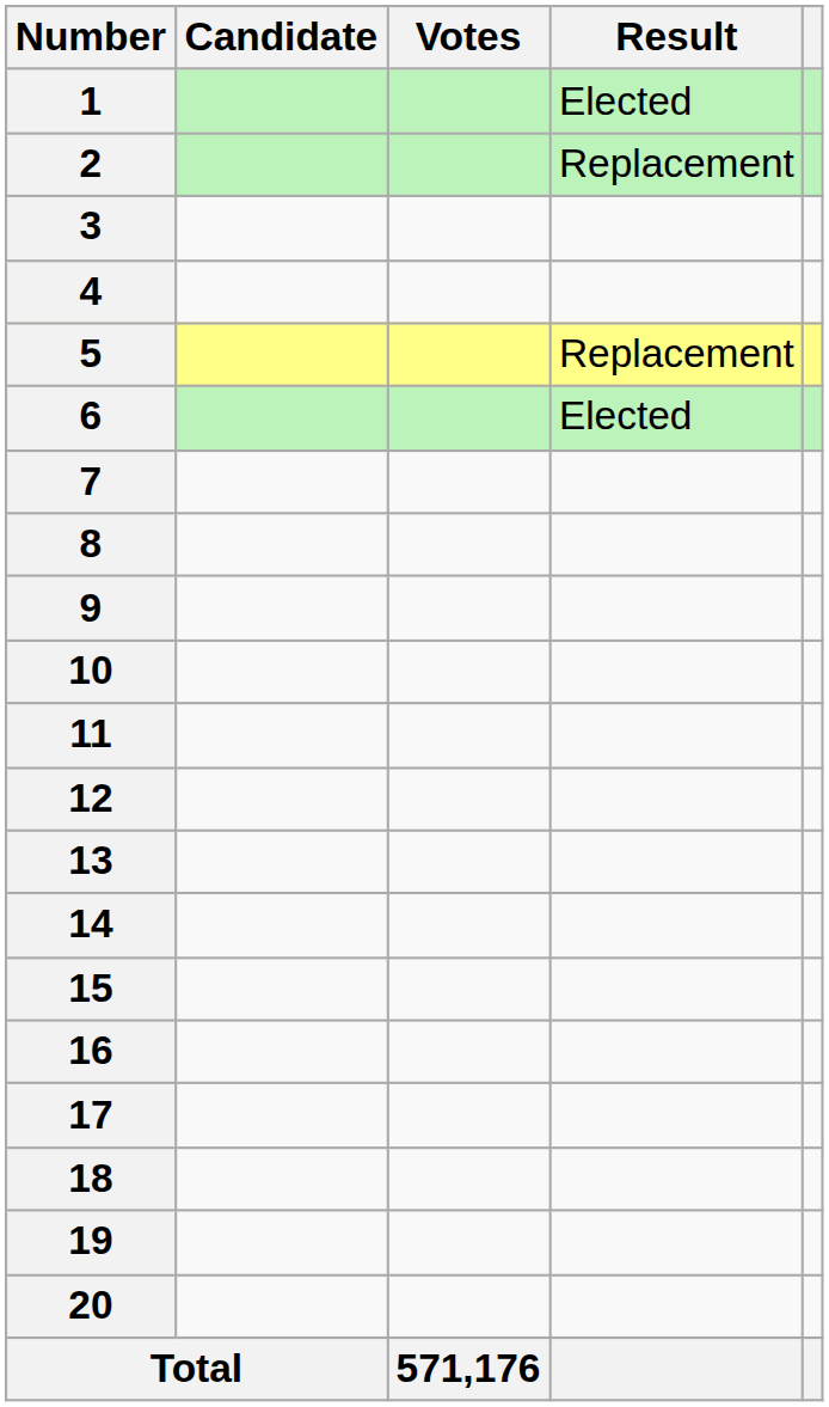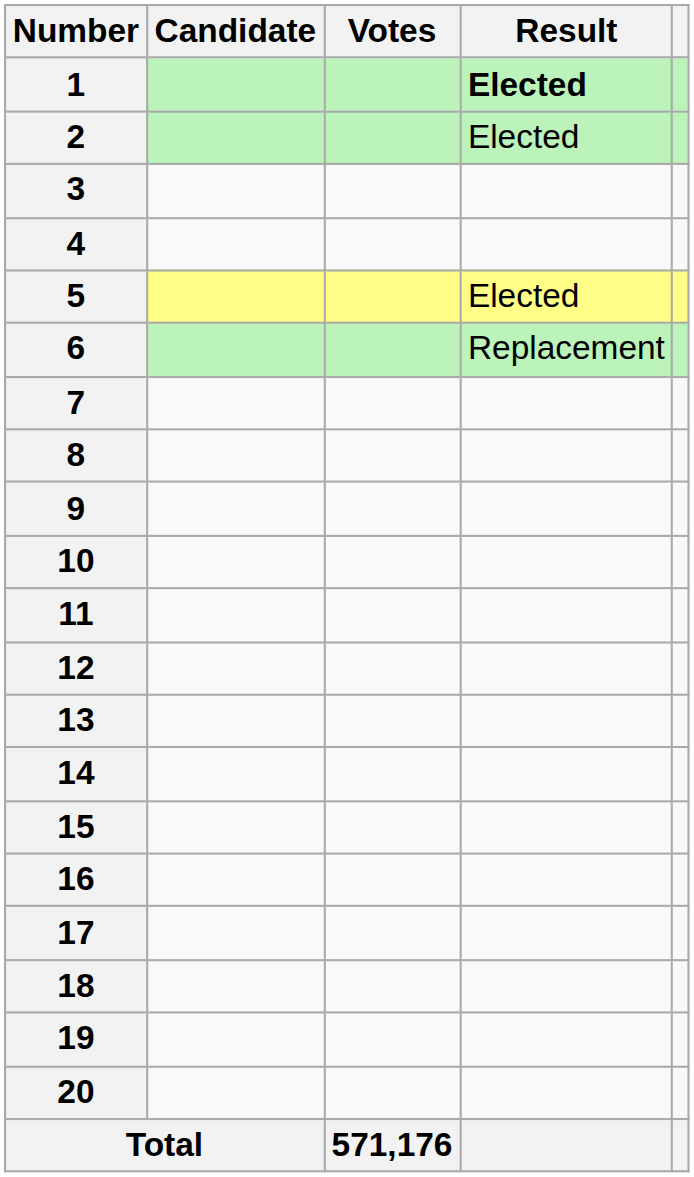 <table class="wikitable sortable">
 <tr>
 <th scope="col">Number</th>
 <th scope="col">Candidate</th>
 <th scope="col">Votes</th>
 <th scope="col">Result</th>
 <th scope="col" class="unsortable"></th>
 </tr>
 <tr bgcolor=bbf3bb>
 <th scope="row">1</th>
 <td></td>
 <td style="text-align:right"></td>
-<td>Elected</td>
+<td><strong>Elected</strong></td>
 <td></td>
 </tr>
 <tr bgcolor=bbf3bb>
 <th scope="row">2</th>
 <td></td>
 <td style="text-align:right"></td>
-<td>Replacement</td>
+<td>Elected</td>
 <td></td>
 </tr>
 <tr>
 <th scope="row">3</th>
 <td></td>
 <td style="text-align:right"></td>
 <td></td>
 <td></td>
 </tr>
 <tr>
 <th scope="row">4</th>
 <td></td>
 <td style="text-align:right"></td>
 <td></td>
 <td></td>
 </tr>
 <tr bgcolor=#FF8>
 <th scope="row">5</th>
 <td></td>
 <td style="text-align:right"></td>
-<td>Replacement</td>
+<td>Elected</td>
 <td></td>
 </tr>
 <tr bgcolor=bbf3bb>
 <th scope="row">6</th>
 <td></td>
 <td style="text-align:right"></td>
-<td>Elected</td>
+<td>Replacement</td>
 <td></td>
 </tr>
 <tr>
 <th scope="row">7</th>
 <td></td>
 <td style="text-align:right"></td>
 <td></td>
 <td></td>
 </tr>
 <tr>
 <th scope="row">8</th>
 <td></td>
 <td style="text-align:right"></td>
 <td></td>
 <td></td>
 </tr>
 <tr>
 <th scope="row">9</th>
 <td></td>
 <td style="text-align:right"></td>
 <td></td>
 <td></td>
 </tr>
 <tr>
 <th scope="row">10</th>
 <td></td>
 <td style="text-align:right"></td>
 <td></td>
 <td></td>
 </tr>
 <tr>
 <th scope="row">11</th>
 <td></td>
 <td style="text-align:right"></td>
 <td></td>
 <td></td>
 </tr>
 <tr>
 <th scope="row">12</th>
 <td></td>
 <td style="text-align:right"></td>
 <td></td>
 <td></td>
 </tr>
 <tr>
 <th scope="row">13</th>
 <td></td>
 <td style="text-align:right"></td>
 <td></td>
 <td></td>
 </tr>
 <tr>
 <th scope="row">14</th>
 <td></td>
 <td style="text-align:right"></td>
 <td></td>
 <td></td>
 </tr>
 <tr>
 <th scope="row">15</th>
 <td></td>
 <td style="text-align:right"></td>
 <td></td>
 <td></td>
 </tr>
 <tr>
 <th scope="row">16</th>
 <td></td>
 <td style="text-align:right"></td>
 <td></td>
 <td></td>
 </tr>
 <tr>
 <th scope="row">17</th>
 <td></td>
 <td style="text-align:right"></td>
 <td></td>
 <td></td>
 </tr>
 <tr>
 <th scope="row">18</th>
 <td></td>
 <td style="text-align:right"></td>
 <td></td>
 <td></td>
 </tr>
 <tr>
 <th scope="row">19</th>
 <td></td>
 <td style="text-align:right"></td>
 <td></td>
 <td></td>
 </tr>
 <tr>
 <th scope="row">20</th>
 <td></td>
 <td style="text-align:right"></td>
 <td></td>
 <td></td>
 </tr>
 <tr class="sortbottom">
 <th scope="row" colspan="2">Total</th>
 <th style="text-align:right">571,176</th>
 <th></th>
 <th></th>
 </tr>
 </table>
